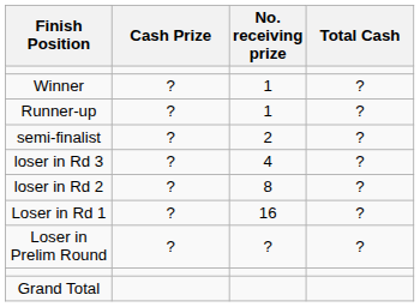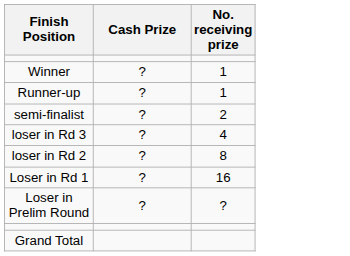 <table class="wikitable" style="text-align:center;">
 <tr>
 <th width=100 abbr="Finish Position">Finish Position</th>
 <th width=110 abbr="Cash Prize">Cash Prize</th>
 <th width=50 abbr="No. receiving prize">No. receiving prize</th>
-<th width=100 abbr="Total Cash">Total Cash</th>
 </tr>
 <tr>
-<td></td>
 <td></td>
 <td></td>
 <td></td>
 </tr>
 <tr>
 <td>Winner</td>
 <td>?</td>
 <td>1</td>
-<td>?</td>
 </tr>
 <tr>
 <td>Runner-up</td>
 <td>?</td>
 <td>1</td>
-<td>?</td>
 </tr>
 <tr>
 <td>semi-finalist</td>
 <td>?</td>
 <td>2</td>
-<td>?</td>
 </tr>
 <tr>
 <td>loser in Rd 3</td>
 <td>?</td>
 <td>4</td>
-<td>?</td>
 </tr>
 <tr>
 <td>loser in Rd 2</td>
 <td>?</td>
 <td>8</td>
-<td>?</td>
 </tr>
 <tr>
 <td>Loser in Rd 1</td>
 <td>?</td>
 <td>16</td>
-<td>?</td>
 </tr>
 <tr>
 <td>Loser in Prelim Round</td>
 <td>?</td>
 <td>?</td>
-<td>?</td>
 </tr>
 <tr>
-<td></td>
 <td></td>
 <td></td>
 <td></td>
 </tr>
 <tr>
 <td>Grand Total</td>
 <td></td>
 <td></td>
-<td></td>
 </tr>
 </table>
